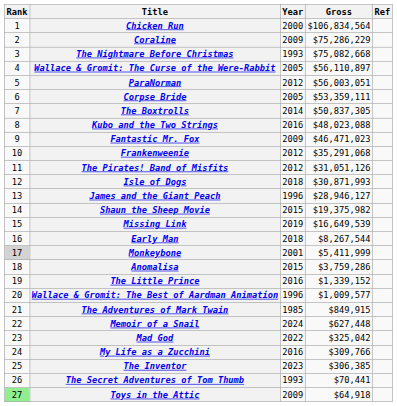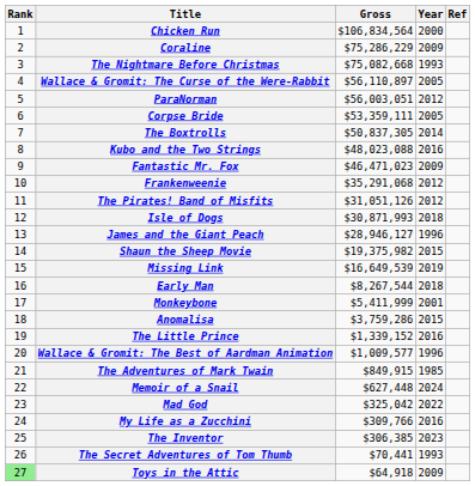 <table class="wikitable sortable plainrowheaders"  style="margin:auto; margin:auto;">
 <tr>
 <th scope="col">Rank</th>
 <th scope="col">Title</th>
+<th scope="col">Gross</th>
 <th scope="col">Year</th>
-<th scope="col">Gross</th>
 <th scope="col" class="unsortable">Ref</th>
 </tr>
 <tr>
 <td style="text-align:center;">1</td>
 <th scope="row"><em><a href='#'>Chicken Run</a></em></th>
+<td align="right">$106,834,564</td>
 <td style="text-align:center;">2000</td>
-<td align="right">$106,834,564</td>
 <td style="text-align:center;"></td>
 </tr>
 <tr>
 <td style="text-align:center;">2</td>
 <th scope="row"><em><a href='#'>Coraline</a></em></th>
+<td align="right">$75,286,229</td>
 <td style="text-align:center;">2009</td>
-<td align="right">$75,286,229</td>
 <td style="text-align:center;"></td>
 </tr>
 <tr>
 <td style="text-align:center;">3</td>
 <th scope="row"><em><a href='#'>The Nightmare Before Christmas</a></em></th>
+<td align="right">$75,082,668</td>
 <td style="text-align:center;">1993</td>
-<td align="right">$75,082,668</td>
 <td style="text-align:center;"></td>
 </tr>
 <tr>
 <td style="text-align:center;">4</td>
 <th scope="row"><em><a href='#'>Wallace & Gromit: The Curse of the Were-Rabbit</a></em></th>
+<td align="right">$56,110,897</td>
 <td style="text-align:center;">2005</td>
-<td align="right">$56,110,897</td>
 <td style="text-align:center;"></td>
 </tr>
 <tr>
 <td style="text-align:center;">5</td>
 <th scope="row"><em><a href='#'>ParaNorman</a></em></th>
+<td align="right">$56,003,051</td>
 <td style="text-align:center;">2012</td>
-<td align="right">$56,003,051</td>
 <td style="text-align:center;"></td>
 </tr>
 <tr>
 <td style="text-align:center;">6</td>
 <th scope="row"><em><a href='#'>Corpse Bride</a></em></th>
+<td align="right">$53,359,111</td>
 <td style="text-align:center;">2005</td>
-<td align="right">$53,359,111</td>
 <td style="text-align:center;"></td>
 </tr>
 <tr>
 <td style="text-align:center;">7</td>
 <th scope="row"><em><a href='#'>The Boxtrolls</a></em></th>
+<td align="right">$50,837,305</td>
 <td style="text-align:center;">2014</td>
-<td align="right">$50,837,305</td>
 <td style="text-align:center;"></td>
 </tr>
 <tr>
 <td style="text-align:center;">8</td>
 <th scope="row"><em><a href='#'>Kubo and the Two Strings</a></em></th>
+<td align="right">$48,023,088</td>
 <td style="text-align:center;">2016</td>
-<td align="right">$48,023,088</td>
 <td style="text-align:center;"></td>
 </tr>
 <tr>
 <td style="text-align:center;">9</td>
 <th scope="row"><em><a href='#'>Fantastic Mr. Fox</a></em></th>
+<td align="right">$46,471,023</td>
 <td style="text-align:center;">2009</td>
-<td align="right">$46,471,023</td>
 <td style="text-align:center;"></td>
 </tr>
 <tr>
 <td style="text-align:center;">10</td>
 <th scope="row"><em><a href='#'>Frankenweenie</a></em></th>
+<td align="right">$35,291,068</td>
 <td style="text-align:center;">2012</td>
-<td align="right">$35,291,068</td>
 <td style="text-align:center;"></td>
 </tr>
 <tr>
 <td style="text-align:center;">11</td>
 <th scope="row"><em><a href='#'>The Pirates! Band of Misfits</a></em></th>
+<td align="right">$31,051,126</td>
 <td style="text-align:center;">2012</td>
-<td align="right">$31,051,126</td>
 <td style="text-align:center;"></td>
 </tr>
 <tr>
 <td style="text-align:center;">12</td>
 <th scope="row"><em><a href='#'>Isle of Dogs</a></em></th>
+<td align="right">$30,871,993</td>
 <td style="text-align:center;">2018</td>
-<td align="right">$30,871,993</td>
 <td style="text-align:center;"></td>
 </tr>
 <tr>
 <td style="text-align:center;">13</td>
 <th scope="row"><em><a href='#'>James and the Giant Peach</a></em></th>
+<td align="right">$28,946,127</td>
 <td style="text-align:center;">1996</td>
-<td align="right">$28,946,127</td>
 <td style="text-align:center;"></td>
 </tr>
 <tr>
 <td style="text-align:center;">14</td>
 <th scope="row"><em><a href='#'>Shaun the Sheep Movie</a></em></th>
+<td align="right">$19,375,982</td>
 <td style="text-align:center;">2015</td>
-<td align="right">$19,375,982</td>
 <td style="text-align:center;"></td>
 </tr>
 <tr>
 <td style="text-align:center;">15</td>
 <th scope="row"><em><a href='#'>Missing Link</a></em></th>
+<td align="right">$16,649,539</td>
 <td style="text-align:center;">2019</td>
-<td align="right">$16,649,539</td>
 <td style="text-align:center;"></td>
 </tr>
 <tr>
 <td style="text-align:center;">16</td>
 <th scope="row"><em><a href='#'>Early Man</a></em></th>
+<td align="right">$8,267,544</td>
 <td style="text-align:center;">2018</td>
-<td align="right">$8,267,544</td>
 <td style="text-align:center;"></td>
 </tr>
 <tr>
-<td style="background: lightgrey; text-align:center;">17</td>
+<td style="text-align:center;">17</td>
 <th scope="row"><em><a href='#'>Monkeybone</a></em></th>
+<td align="right">$5,411,999</td>
 <td style="text-align:center;">2001</td>
-<td align="right">$5,411,999</td>
 <td style="text-align:center;"></td>
 </tr>
 <tr>
 <td style="text-align:center;">18</td>
 <th scope="row"><em><a href='#'>Anomalisa</a></em></th>
+<td align="right">$3,759,286</td>
 <td style="text-align:center;">2015</td>
-<td align="right">$3,759,286</td>
 <td style="text-align:center;"></td>
 </tr>
 <tr>
 <td style="text-align:center;">19</td>
 <th scope="row"><em><a href='#'>The Little Prince</a></em></th>
+<td align="right">$1,339,152</td>
 <td style="text-align:center;">2016</td>
-<td align="right">$1,339,152</td>
 <td style="text-align:center;"></td>
 </tr>
 <tr>
 <td style="text-align:center;">20</td>
 <th scope="row"><em><a href='#'>Wallace & Gromit: The Best of Aardman Animation</a></em></th>
+<td align="right">$1,009,577</td>
 <td style="text-align:center;">1996</td>
-<td align="right">$1,009,577</td>
 <td style="text-align:center;"></td>
 </tr>
 <tr>
 <td style="text-align:center;">21</td>
 <th scope="row"><em><a href='#'>The Adventures of Mark Twain</a></em></th>
+<td align="right">$849,915</td>
 <td style="text-align:center;">1985</td>
-<td align="right">$849,915</td>
 <td style="text-align:center;"></td>
 </tr>
 <tr>
 <td style="text-align:center;">22</td>
 <th scope="row"><em><a href='#'>Memoir of a Snail</a></em></th>
+<td align="right">$627,448</td>
 <td style="text-align:center;">2024</td>
-<td align="right">$627,448</td>
 <td style="text-align:center;"></td>
 </tr>
 <tr>
 <td style="text-align:center;">23</td>
 <th scope="row"><em><a href='#'>Mad God</a></em></th>
+<td align="right">$325,042</td>
 <td style="text-align:center;">2022</td>
-<td align="right">$325,042</td>
 <td style="text-align:center;"></td>
 </tr>
 <tr>
 <td style="text-align:center;">24</td>
 <th scope="row"><em><a href='#'>My Life as a Zucchini</a></em></th>
+<td align="right">$309,766</td>
 <td style="text-align:center;">2016</td>
-<td align="right">$309,766</td>
 <td style="text-align:center;"></td>
 </tr>
 <tr>
 <td style="text-align:center;">25</td>
 <th scope="row"><em><a href='#'>The Inventor</a></em></th>
+<td align="right">$306,385</td>
 <td style="text-align:center;">2023</td>
-<td align="right">$306,385</td>
 <td style="text-align:center;"></td>
 </tr>
 <tr>
 <td style="text-align:center;">26</td>
 <th scope="row"><em><a href='#'>The Secret Adventures of Tom Thumb</a></em></th>
+<td align="right">$70,441</td>
 <td style="text-align:center;">1993</td>
-<td align="right">$70,441</td>
 <td style="text-align:center;"></td>
 </tr>
 <tr>
 <td style="background: lightgreen; text-align:center;">27</td>
 <th scope="row"><em><a href='#'>Toys in the Attic</a></em></th>
+<td align="right">$64,918</td>
 <td style="text-align:center;">2009</td>
-<td align="right">$64,918</td>
 <td style="text-align:center;"></td>
 </tr>
 </table>
